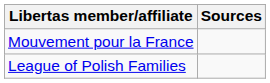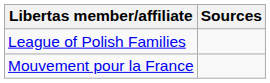 <table class="wikitable">
 <tr>
 <th>Libertas member/affiliate</th>
 <th>Sources</th>
 </tr>
 <tr>
+<td><a href='#'>League of Polish Families</a></td>
+<td></td>
+</tr>
+<tr>
 <td><a href='#'>Mouvement pour la France</a></td>
 <td></td>
 </tr>
-<tr>
-<td><a href='#'>League of Polish Families</a></td>
-<td></td>
-</tr>
 </table>
